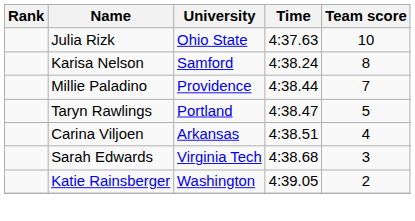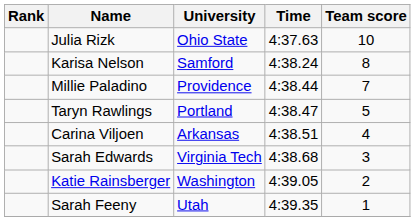 <table class="wikitable sortable" style="text-align:center">
 <tr>
 <th>Rank</th>
 <th>Name</th>
 <th>University</th>
 <th>Time</th>
 <th>Team score</th>
 </tr>
 <tr>
 <td></td>
 <td align=left>Julia Rizk</td>
 <td align=left><a href='#'>Ohio State</a></td>
 <td>4:37.63</td>
 <td>10</td>
 </tr>
 <tr>
 <td></td>
 <td align=left>Karisa Nelson</td>
 <td align=left><a href='#'>Samford</a></td>
 <td>4:38.24</td>
 <td>8</td>
 </tr>
 <tr>
 <td></td>
 <td align=left>Millie Paladino</td>
 <td align=left><a href='#'>Providence</a></td>
 <td>4:38.44</td>
 <td>7</td>
 </tr>
 <tr>
 <td></td>
 <td align=left>Taryn Rawlings</td>
 <td align=left><a href='#'>Portland</a></td>
 <td>4:38.47</td>
 <td>5</td>
 </tr>
 <tr>
 <td></td>
 <td align=left>Carina Viljoen</td>
 <td align=left><a href='#'>Arkansas</a></td>
 <td>4:38.51</td>
 <td>4</td>
 </tr>
 <tr>
 <td></td>
 <td align=left>Sarah Edwards</td>
 <td align=left><a href='#'>Virginia Tech</a></td>
 <td>4:38.68</td>
 <td>3</td>
 </tr>
 <tr>
 <td></td>
 <td align=left><a href='#'>Katie Rainsberger</a></td>
 <td align=left><a href='#'>Washington</a></td>
 <td>4:39.05</td>
 <td>2</td>
 </tr>
 <tr>
+<td></td>
+<td align=left>Sarah Feeny</td>
+<td align=left><a href='#'>Utah</a></td>
+<td>4:39.35</td>
+<td>1</td>
+</tr>
+<tr>
 </tr>
 </table>
